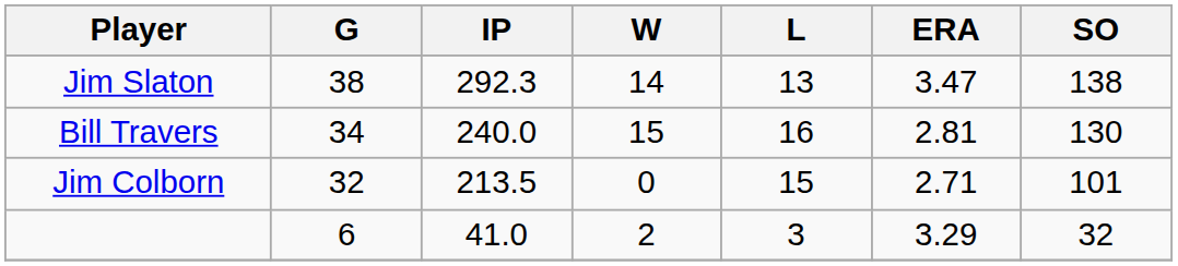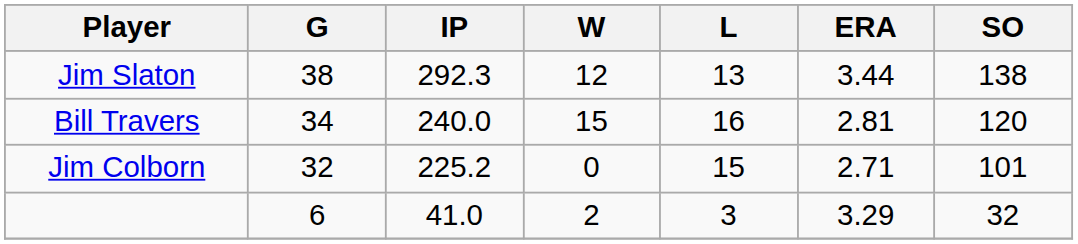 <table class="wikitable sortable">
 <tr>
 <th bgcolor="#DDDDFF" width="16%">Player</th>
 <th bgcolor="#DDDDFF" width="9%">G</th>
 <th bgcolor="#DDDDFF" width="9%">IP</th>
 <th bgcolor="#DDDDFF" width="9%">W</th>
 <th bgcolor="#DDDDFF" width="9%">L</th>
 <th bgcolor="#DDDDFF" width="9%">ERA</th>
 <th bgcolor="#DDDDFF" width="9%">SO</th>
 </tr>
 <tr align="center">
 <td><a href='#'>Jim Slaton</a></td>
 <td>38</td>
 <td>292.3</td>
-<td>14</td>
+<td>12</td>
 <td>13</td>
-<td>3.47</td>
+<td>3.44</td>
 <td>138</td>
 </tr>
 <tr align=center>
 <td><a href='#'>Bill Travers</a></td>
 <td>34</td>
 <td>240.0</td>
 <td>15</td>
 <td>16</td>
 <td>2.81</td>
-<td>130</td>
+<td>120</td>
 </tr>
 <tr align=center>
 <td><a href='#'>Jim Colborn</a></td>
 <td>32</td>
-<td>213.5</td>
+<td>225.2</td>
 <td>0</td>
 <td>15</td>
 <td>2.71</td>
 <td>101</td>
 </tr>
 <tr align=center>
 <td></td>
 <td>6</td>
 <td>41.0</td>
 <td>2</td>
 <td>3</td>
 <td>3.29</td>
 <td>32</td>
 </tr>
 <tr align="center">
 </tr>
 </table>
